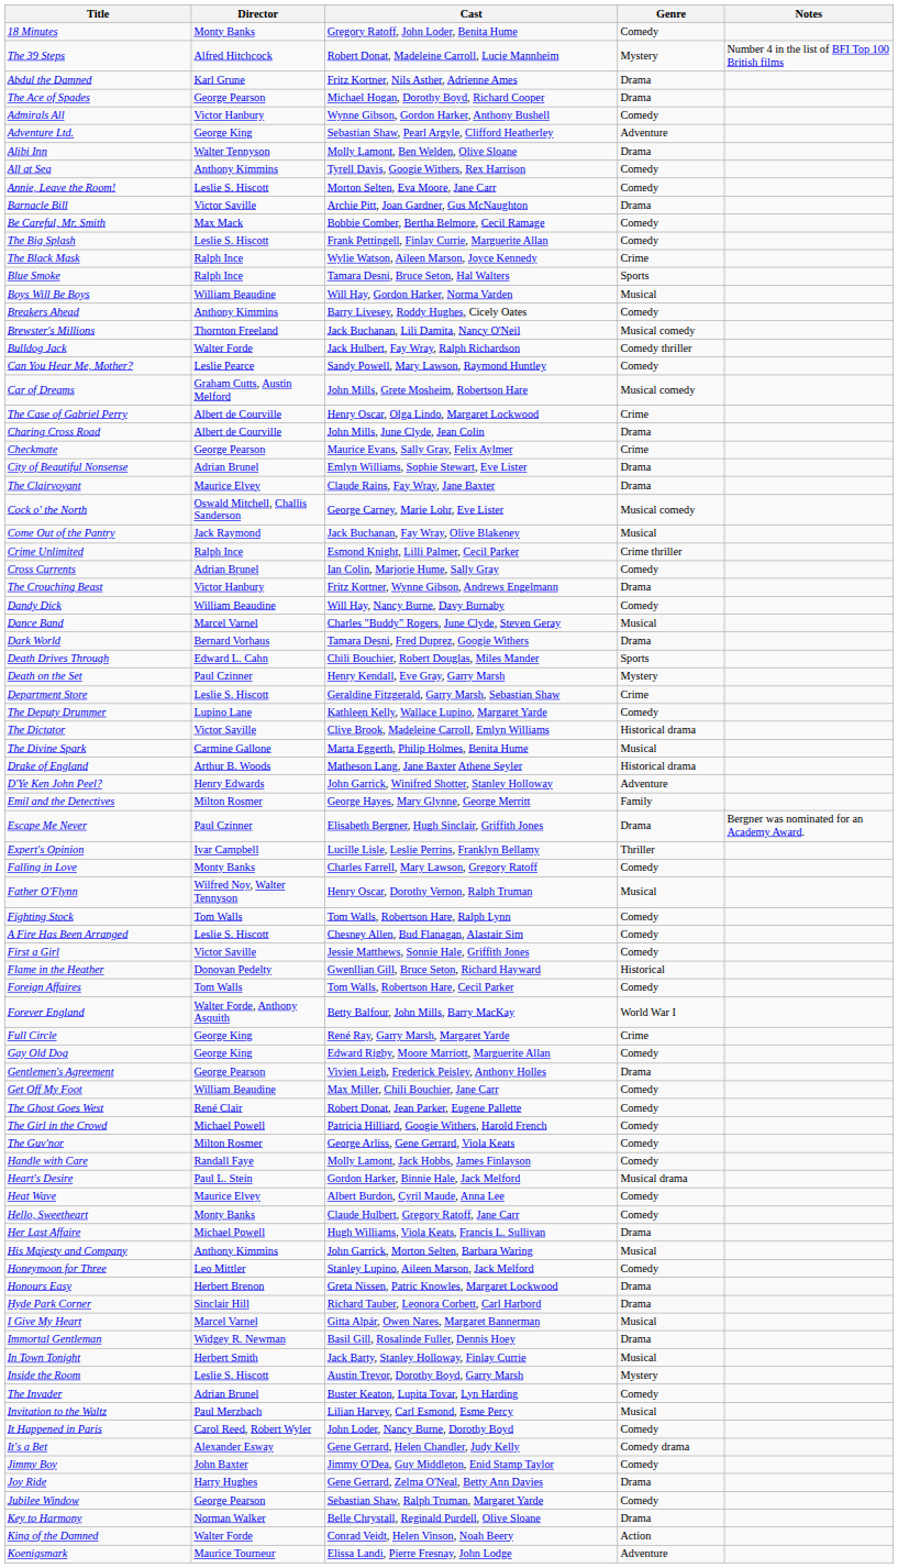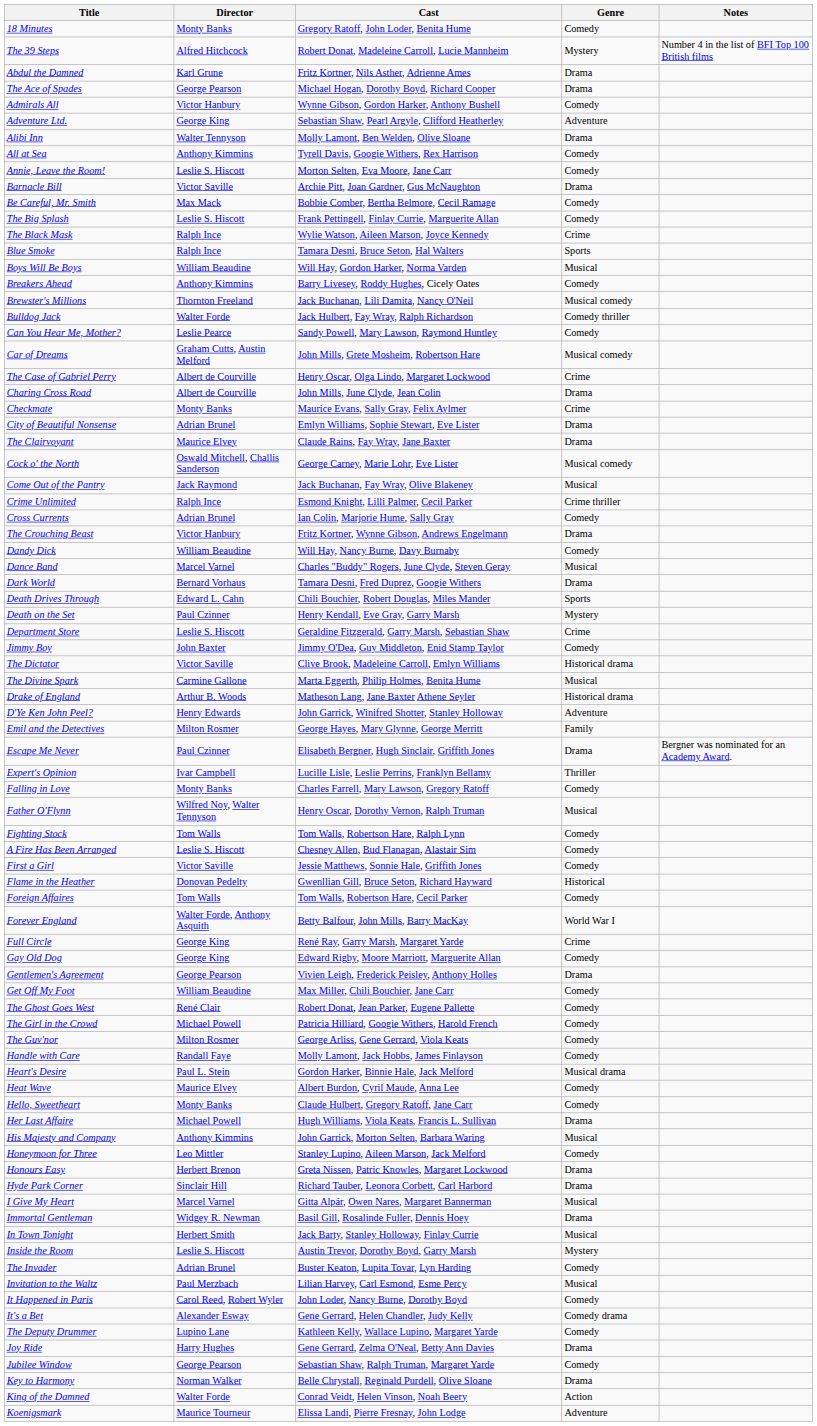 <table class="wikitable" style="width:100%;">
 <tr>
 <th style="width:21%;">Title</th>
 <th style="width:15%;">Director</th>
 <th style="width:33%;">Cast</th>
 <th style="width:12%;">Genre</th>
 <th style="width:19%;">Notes</th>
 </tr>
 <tr>
 <td><em><a href='#'>18 Minutes</a></em></td>
 <td><a href='#'>Monty Banks</a></td>
 <td><a href='#'>Gregory Ratoff</a>, <a href='#'>John Loder</a>, <a href='#'>Benita Hume</a></td>
 <td>Comedy</td>
 <td></td>
 </tr>
 <tr>
 <td><em><a href='#'>The 39 Steps</a></em></td>
 <td><a href='#'>Alfred Hitchcock</a></td>
 <td><a href='#'>Robert Donat</a>, <a href='#'>Madeleine Carroll</a>, <a href='#'>Lucie Mannheim</a></td>
 <td>Mystery</td>
 <td>Number 4 in the list of <a href='#'>BFI Top 100 British films</a></td>
 </tr>
 <tr>
 <td><em><a href='#'>Abdul the Damned</a></em></td>
 <td><a href='#'>Karl Grune</a></td>
 <td><a href='#'>Fritz Kortner</a>, <a href='#'>Nils Asther</a>, <a href='#'>Adrienne Ames</a></td>
 <td>Drama</td>
 <td></td>
 </tr>
 <tr>
 <td><em><a href='#'>The Ace of Spades</a></em></td>
 <td><a href='#'>George Pearson</a></td>
 <td><a href='#'>Michael Hogan</a>, <a href='#'>Dorothy Boyd</a>, <a href='#'>Richard Cooper</a></td>
 <td>Drama</td>
 <td></td>
 </tr>
 <tr>
 <td><em><a href='#'>Admirals All</a></em></td>
 <td><a href='#'>Victor Hanbury</a></td>
 <td><a href='#'>Wynne Gibson</a>, <a href='#'>Gordon Harker</a>, <a href='#'>Anthony Bushell</a></td>
 <td>Comedy</td>
 <td></td>
 </tr>
 <tr>
 <td><em><a href='#'>Adventure Ltd.</a></em></td>
 <td><a href='#'>George King</a></td>
 <td><a href='#'>Sebastian Shaw</a>, <a href='#'>Pearl Argyle</a>, <a href='#'>Clifford Heatherley</a></td>
 <td>Adventure</td>
 <td></td>
 </tr>
 <tr>
 <td><em><a href='#'>Alibi Inn</a></em></td>
 <td><a href='#'>Walter Tennyson</a></td>
 <td><a href='#'>Molly Lamont</a>, <a href='#'>Ben Welden</a>, <a href='#'>Olive Sloane</a></td>
 <td>Drama</td>
 <td></td>
 </tr>
 <tr>
 <td><em><a href='#'>All at Sea</a></em></td>
 <td><a href='#'>Anthony Kimmins</a></td>
 <td><a href='#'>Tyrell Davis</a>, <a href='#'>Googie Withers</a>, <a href='#'>Rex Harrison</a></td>
 <td>Comedy</td>
 <td></td>
 </tr>
 <tr>
 <td><em><a href='#'>Annie, Leave the Room!</a></em></td>
 <td><a href='#'>Leslie S. Hiscott</a></td>
 <td><a href='#'>Morton Selten</a>, <a href='#'>Eva Moore</a>, <a href='#'>Jane Carr</a></td>
 <td>Comedy</td>
 <td></td>
 </tr>
 <tr>
 <td><em><a href='#'>Barnacle Bill</a></em></td>
 <td><a href='#'>Victor Saville</a></td>
 <td><a href='#'>Archie Pitt</a>, <a href='#'>Joan Gardner</a>, <a href='#'>Gus McNaughton</a></td>
 <td>Drama</td>
 <td></td>
 </tr>
 <tr>
 <td><em><a href='#'>Be Careful, Mr. Smith</a></em></td>
 <td><a href='#'>Max Mack</a></td>
 <td><a href='#'>Bobbie Comber</a>, <a href='#'>Bertha Belmore</a>, <a href='#'>Cecil Ramage</a></td>
 <td>Comedy</td>
 <td></td>
 </tr>
 <tr>
 <td><em><a href='#'>The Big Splash</a></em></td>
 <td><a href='#'>Leslie S. Hiscott</a></td>
 <td><a href='#'>Frank Pettingell</a>, <a href='#'>Finlay Currie</a>, <a href='#'>Marguerite Allan</a></td>
 <td>Comedy</td>
 <td></td>
 </tr>
 <tr>
 <td><em><a href='#'>The Black Mask</a></em></td>
 <td><a href='#'>Ralph Ince</a></td>
 <td><a href='#'>Wylie Watson</a>, <a href='#'>Aileen Marson</a>, <a href='#'>Joyce Kennedy</a></td>
 <td>Crime</td>
 <td></td>
 </tr>
 <tr>
 <td><em><a href='#'>Blue Smoke</a></em></td>
 <td><a href='#'>Ralph Ince</a></td>
 <td><a href='#'>Tamara Desni</a>, <a href='#'>Bruce Seton</a>, <a href='#'>Hal Walters</a></td>
 <td>Sports</td>
 <td></td>
 </tr>
 <tr>
 <td><em><a href='#'>Boys Will Be Boys</a></em></td>
 <td><a href='#'>William Beaudine</a></td>
 <td><a href='#'>Will Hay</a>, <a href='#'>Gordon Harker</a>, <a href='#'>Norma Varden</a></td>
 <td>Musical</td>
 <td></td>
 </tr>
 <tr>
 <td><em><a href='#'>Breakers Ahead</a></em></td>
 <td><a href='#'>Anthony Kimmins</a></td>
 <td><a href='#'>Barry Livesey</a>, <a href='#'>Roddy Hughes</a>, Cicely Oates</td>
 <td>Comedy</td>
 <td></td>
 </tr>
 <tr>
 <td><em><a href='#'>Brewster's Millions</a></em></td>
 <td><a href='#'>Thornton Freeland</a></td>
 <td><a href='#'>Jack Buchanan</a>, <a href='#'>Lili Damita</a>, <a href='#'>Nancy O'Neil</a></td>
 <td>Musical comedy</td>
 <td></td>
 </tr>
 <tr>
 <td><em><a href='#'>Bulldog Jack</a></em></td>
 <td><a href='#'>Walter Forde</a></td>
 <td><a href='#'>Jack Hulbert</a>, <a href='#'>Fay Wray</a>, <a href='#'>Ralph Richardson</a></td>
 <td>Comedy thriller</td>
 <td></td>
 </tr>
 <tr>
 <td><em><a href='#'>Can You Hear Me, Mother?</a></em></td>
 <td><a href='#'>Leslie Pearce</a></td>
 <td><a href='#'>Sandy Powell</a>, <a href='#'>Mary Lawson</a>, <a href='#'>Raymond Huntley</a></td>
 <td>Comedy</td>
 <td></td>
 </tr>
 <tr>
 <td><em><a href='#'>Car of Dreams</a></em></td>
 <td><a href='#'>Graham Cutts</a>, <a href='#'>Austin Melford</a></td>
 <td><a href='#'>John Mills</a>, <a href='#'>Grete Mosheim</a>, <a href='#'>Robertson Hare</a></td>
 <td>Musical comedy</td>
 <td></td>
 </tr>
 <tr>
 <td><em><a href='#'>The Case of Gabriel Perry</a></em></td>
 <td><a href='#'>Albert de Courville</a></td>
 <td><a href='#'>Henry Oscar</a>, <a href='#'>Olga Lindo</a>, <a href='#'>Margaret Lockwood</a></td>
 <td>Crime</td>
 <td></td>
 </tr>
 <tr>
 <td><em><a href='#'>Charing Cross Road</a></em></td>
 <td><a href='#'>Albert de Courville</a></td>
 <td><a href='#'>John Mills</a>, <a href='#'>June Clyde</a>, <a href='#'>Jean Colin</a></td>
 <td>Drama</td>
 <td></td>
 </tr>
 <tr>
 <td><em><a href='#'>Checkmate</a></em></td>
-<td><a href='#'>George Pearson</a></td>
+<td><a href='#'>Monty Banks</a></td>
 <td><a href='#'>Maurice Evans</a>, <a href='#'>Sally Gray</a>, <a href='#'>Felix Aylmer</a></td>
 <td>Crime</td>
 <td></td>
 </tr>
 <tr>
 <td><em><a href='#'>City of Beautiful Nonsense</a></em></td>
 <td><a href='#'>Adrian Brunel</a></td>
 <td><a href='#'>Emlyn Williams</a>, <a href='#'>Sophie Stewart</a>, <a href='#'>Eve Lister</a></td>
 <td>Drama</td>
 <td></td>
 </tr>
 <tr>
 <td><em><a href='#'>The Clairvoyant</a></em></td>
 <td><a href='#'>Maurice Elvey</a></td>
 <td><a href='#'>Claude Rains</a>, <a href='#'>Fay Wray</a>, <a href='#'>Jane Baxter</a></td>
 <td>Drama</td>
 <td></td>
 </tr>
 <tr>
 <td><em><a href='#'>Cock o' the North</a></em></td>
 <td><a href='#'>Oswald Mitchell</a>, <a href='#'>Challis Sanderson</a></td>
 <td><a href='#'>George Carney</a>, <a href='#'>Marie Lohr</a>, <a href='#'>Eve Lister</a></td>
 <td>Musical comedy</td>
 <td></td>
 </tr>
 <tr>
 <td><em><a href='#'>Come Out of the Pantry</a></em></td>
 <td><a href='#'>Jack Raymond</a></td>
 <td><a href='#'>Jack Buchanan</a>, <a href='#'>Fay Wray</a>, <a href='#'>Olive Blakeney</a></td>
 <td>Musical</td>
 <td></td>
 </tr>
 <tr>
 <td><em><a href='#'>Crime Unlimited</a></em></td>
 <td><a href='#'>Ralph Ince</a></td>
 <td><a href='#'>Esmond Knight</a>, <a href='#'>Lilli Palmer</a>, <a href='#'>Cecil Parker</a></td>
 <td>Crime thriller</td>
 <td></td>
 </tr>
 <tr>
 <td><em><a href='#'>Cross Currents</a></em></td>
 <td><a href='#'>Adrian Brunel</a></td>
 <td><a href='#'>Ian Colin</a>, <a href='#'>Marjorie Hume</a>, <a href='#'>Sally Gray</a></td>
 <td>Comedy</td>
 <td></td>
 </tr>
 <tr>
 <td><em><a href='#'>The Crouching Beast</a></em></td>
 <td><a href='#'>Victor Hanbury</a></td>
 <td><a href='#'>Fritz Kortner</a>, <a href='#'>Wynne Gibson</a>, <a href='#'>Andrews Engelmann</a></td>
 <td>Drama</td>
 <td></td>
 </tr>
 <tr>
 <td><em><a href='#'>Dandy Dick</a></em></td>
 <td><a href='#'>William Beaudine</a></td>
 <td><a href='#'>Will Hay</a>, <a href='#'>Nancy Burne</a>, <a href='#'>Davy Burnaby</a></td>
 <td>Comedy</td>
 <td></td>
 </tr>
 <tr>
 <td><em><a href='#'>Dance Band</a></em></td>
 <td><a href='#'>Marcel Varnel</a></td>
 <td><a href='#'>Charles "Buddy" Rogers</a>, <a href='#'>June Clyde</a>, <a href='#'>Steven Geray</a></td>
 <td>Musical</td>
 <td></td>
 </tr>
 <tr>
 <td><em><a href='#'>Dark World</a></em></td>
 <td><a href='#'>Bernard Vorhaus</a></td>
 <td><a href='#'>Tamara Desni</a>, <a href='#'>Fred Duprez</a>, <a href='#'>Googie Withers</a></td>
 <td>Drama</td>
 <td></td>
 </tr>
 <tr>
 <td><em><a href='#'>Death Drives Through</a></em></td>
 <td><a href='#'>Edward L. Cahn</a></td>
 <td><a href='#'>Chili Bouchier</a>, <a href='#'>Robert Douglas</a>, <a href='#'>Miles Mander</a></td>
 <td>Sports</td>
 <td></td>
 </tr>
 <tr>
 <td><em><a href='#'>Death on the Set</a></em></td>
 <td><a href='#'>Paul Czinner</a></td>
 <td><a href='#'>Henry Kendall</a>, <a href='#'>Eve Gray</a>, <a href='#'>Garry Marsh</a></td>
 <td>Mystery</td>
 <td></td>
 </tr>
 <tr>
 <td><em><a href='#'>Department Store</a></em></td>
 <td><a href='#'>Leslie S. Hiscott</a></td>
 <td><a href='#'>Geraldine Fitzgerald</a>, <a href='#'>Garry Marsh</a>, <a href='#'>Sebastian Shaw</a></td>
 <td>Crime</td>
 <td></td>
 </tr>
 <tr>
-<td><em><a href='#'>The Deputy Drummer</a></em></td>
-<td><a href='#'>Lupino Lane</a></td>
-<td><a href='#'>Kathleen Kelly</a>, <a href='#'>Wallace Lupino</a>, <a href='#'>Margaret Yarde</a></td>
+<td><em><a href='#'>Jimmy Boy</a></em></td>
+<td><a href='#'>John Baxter</a></td>
+<td><a href='#'>Jimmy O'Dea</a>, <a href='#'>Guy Middleton</a>, <a href='#'>Enid Stamp Taylor</a></td>
 <td>Comedy</td>
 <td></td>
 </tr>
 <tr>
 <td><em><a href='#'>The Dictator</a></em></td>
 <td><a href='#'>Victor Saville</a></td>
 <td><a href='#'>Clive Brook</a>, <a href='#'>Madeleine Carroll</a>, <a href='#'>Emlyn Williams</a></td>
 <td>Historical drama</td>
 <td></td>
 </tr>
 <tr>
 <td><em><a href='#'>The Divine Spark</a></em></td>
 <td><a href='#'>Carmine Gallone</a></td>
 <td><a href='#'>Marta Eggerth</a>, <a href='#'>Philip Holmes</a>, <a href='#'>Benita Hume</a></td>
 <td>Musical</td>
 <td></td>
 </tr>
 <tr>
 <td><em><a href='#'>Drake of England</a></em></td>
 <td><a href='#'>Arthur B. Woods</a></td>
 <td><a href='#'>Matheson Lang</a>, <a href='#'>Jane Baxter</a> <a href='#'>Athene Seyler</a></td>
 <td>Historical drama</td>
 <td></td>
 </tr>
 <tr>
 <td><em><a href='#'>D'Ye Ken John Peel?</a></em></td>
 <td><a href='#'>Henry Edwards</a></td>
 <td><a href='#'>John Garrick</a>, <a href='#'>Winifred Shotter</a>, <a href='#'>Stanley Holloway</a></td>
 <td>Adventure</td>
 <td></td>
 </tr>
 <tr>
 <td><em><a href='#'>Emil and the Detectives</a></em></td>
 <td><a href='#'>Milton Rosmer</a></td>
 <td><a href='#'>George Hayes</a>, <a href='#'>Mary Glynne</a>, <a href='#'>George Merritt</a></td>
 <td>Family</td>
 <td></td>
 </tr>
 <tr>
 <td><em><a href='#'>Escape Me Never</a></em></td>
 <td><a href='#'>Paul Czinner</a></td>
 <td><a href='#'>Elisabeth Bergner</a>, <a href='#'>Hugh Sinclair</a>, <a href='#'>Griffith Jones</a></td>
 <td>Drama</td>
 <td>Bergner was nominated for an <a href='#'>Academy Award</a>.</td>
 </tr>
 <tr>
 <td><em><a href='#'>Expert's Opinion</a></em></td>
 <td><a href='#'>Ivar Campbell</a></td>
 <td><a href='#'>Lucille Lisle</a>, <a href='#'>Leslie Perrins</a>, <a href='#'>Franklyn Bellamy</a></td>
 <td>Thriller</td>
 <td></td>
 </tr>
 <tr>
 <td><em><a href='#'>Falling in Love</a></em></td>
 <td><a href='#'>Monty Banks</a></td>
 <td><a href='#'>Charles Farrell</a>, <a href='#'>Mary Lawson</a>, <a href='#'>Gregory Ratoff</a></td>
 <td>Comedy</td>
 <td></td>
 </tr>
 <tr>
 <td><em><a href='#'>Father O'Flynn</a></em></td>
 <td><a href='#'>Wilfred Noy</a>, <a href='#'>Walter Tennyson</a></td>
 <td><a href='#'>Henry Oscar</a>, <a href='#'>Dorothy Vernon</a>, <a href='#'>Ralph Truman</a></td>
 <td>Musical</td>
 <td></td>
 </tr>
 <tr>
 <td><em><a href='#'>Fighting Stock</a></em></td>
 <td><a href='#'>Tom Walls</a></td>
 <td><a href='#'>Tom Walls</a>, <a href='#'>Robertson Hare</a>, <a href='#'>Ralph Lynn</a></td>
 <td>Comedy</td>
 <td></td>
 </tr>
 <tr>
 <td><em><a href='#'>A Fire Has Been Arranged</a></em></td>
 <td><a href='#'>Leslie S. Hiscott</a></td>
 <td><a href='#'>Chesney Allen</a>, <a href='#'>Bud Flanagan</a>, <a href='#'>Alastair Sim</a></td>
 <td>Comedy</td>
 <td></td>
 </tr>
 <tr>
 <td><em><a href='#'>First a Girl</a></em></td>
 <td><a href='#'>Victor Saville</a></td>
 <td><a href='#'>Jessie Matthews</a>, <a href='#'>Sonnie Hale</a>, <a href='#'>Griffith Jones</a></td>
 <td>Comedy</td>
 <td></td>
 </tr>
 <tr>
 <td><em><a href='#'>Flame in the Heather</a></em></td>
 <td><a href='#'>Donovan Pedelty</a></td>
 <td><a href='#'>Gwenllian Gill</a>, <a href='#'>Bruce Seton</a>, <a href='#'>Richard Hayward</a></td>
 <td>Historical</td>
 <td></td>
 </tr>
 <tr>
 <td><em><a href='#'>Foreign Affaires</a></em></td>
 <td><a href='#'>Tom Walls</a></td>
 <td><a href='#'>Tom Walls</a>, <a href='#'>Robertson Hare</a>, <a href='#'>Cecil Parker</a></td>
 <td>Comedy</td>
 <td></td>
 </tr>
 <tr>
 <td><em><a href='#'>Forever England</a></em></td>
 <td><a href='#'>Walter Forde</a>, <a href='#'>Anthony Asquith</a></td>
 <td><a href='#'>Betty Balfour</a>, <a href='#'>John Mills</a>, <a href='#'>Barry MacKay</a></td>
 <td>World War I</td>
 <td></td>
 </tr>
 <tr>
 <td><em><a href='#'>Full Circle</a></em></td>
 <td><a href='#'>George King</a></td>
 <td><a href='#'>René Ray</a>, <a href='#'>Garry Marsh</a>, <a href='#'>Margaret Yarde</a></td>
 <td>Crime</td>
 <td></td>
 </tr>
 <tr>
 <td><em><a href='#'>Gay Old Dog</a></em></td>
 <td><a href='#'>George King</a></td>
 <td><a href='#'>Edward Rigby</a>, <a href='#'>Moore Marriott</a>, <a href='#'>Marguerite Allan</a></td>
 <td>Comedy</td>
 <td></td>
 </tr>
 <tr>
 <td><em><a href='#'>Gentlemen's Agreement</a></em></td>
 <td><a href='#'>George Pearson</a></td>
 <td><a href='#'>Vivien Leigh</a>, <a href='#'>Frederick Peisley</a>, <a href='#'>Anthony Holles</a></td>
 <td>Drama</td>
 <td></td>
 </tr>
 <tr>
 <td><em><a href='#'>Get Off My Foot</a></em></td>
 <td><a href='#'>William Beaudine</a></td>
 <td><a href='#'>Max Miller</a>, <a href='#'>Chili Bouchier</a>, <a href='#'>Jane Carr</a></td>
 <td>Comedy</td>
 <td></td>
 </tr>
 <tr>
 <td><em><a href='#'>The Ghost Goes West</a></em></td>
 <td><a href='#'>René Clair</a></td>
 <td><a href='#'>Robert Donat</a>, <a href='#'>Jean Parker</a>, <a href='#'>Eugene Pallette</a></td>
 <td>Comedy</td>
 <td></td>
 </tr>
 <tr>
 <td><em><a href='#'>The Girl in the Crowd</a></em></td>
 <td><a href='#'>Michael Powell</a></td>
 <td><a href='#'>Patricia Hilliard</a>, <a href='#'>Googie Withers</a>, <a href='#'>Harold French</a></td>
 <td>Comedy</td>
 <td></td>
 </tr>
 <tr>
 <td><em><a href='#'>The Guv'nor</a></em></td>
 <td><a href='#'>Milton Rosmer</a></td>
 <td><a href='#'>George Arliss</a>, <a href='#'>Gene Gerrard</a>, <a href='#'>Viola Keats</a></td>
 <td>Comedy</td>
 <td></td>
 </tr>
 <tr>
 <td><em><a href='#'>Handle with Care</a></em></td>
 <td><a href='#'>Randall Faye</a></td>
 <td><a href='#'>Molly Lamont</a>, <a href='#'>Jack Hobbs</a>, <a href='#'>James Finlayson</a></td>
 <td>Comedy</td>
 <td></td>
 </tr>
 <tr>
 <td><em><a href='#'>Heart's Desire</a></em></td>
 <td><a href='#'>Paul L. Stein</a></td>
 <td><a href='#'>Gordon Harker</a>, <a href='#'>Binnie Hale</a>, <a href='#'>Jack Melford</a></td>
 <td>Musical drama</td>
 <td></td>
 </tr>
 <tr>
 <td><em><a href='#'>Heat Wave</a></em></td>
 <td><a href='#'>Maurice Elvey</a></td>
 <td><a href='#'>Albert Burdon</a>, <a href='#'>Cyril Maude</a>, <a href='#'>Anna Lee</a></td>
 <td>Comedy</td>
 <td></td>
 </tr>
 <tr>
 <td><em><a href='#'>Hello, Sweetheart</a></em></td>
 <td><a href='#'>Monty Banks</a></td>
 <td><a href='#'>Claude Hulbert</a>, <a href='#'>Gregory Ratoff</a>, <a href='#'>Jane Carr</a></td>
 <td>Comedy</td>
 <td></td>
 </tr>
 <tr>
 <td><em><a href='#'>Her Last Affaire</a></em></td>
 <td><a href='#'>Michael Powell</a></td>
 <td><a href='#'>Hugh Williams</a>, <a href='#'>Viola Keats</a>, <a href='#'>Francis L. Sullivan</a></td>
 <td>Drama</td>
 <td></td>
 </tr>
 <tr>
 <td><em><a href='#'>His Majesty and Company</a></em></td>
 <td><a href='#'>Anthony Kimmins</a></td>
 <td><a href='#'>John Garrick</a>, <a href='#'>Morton Selten</a>, <a href='#'>Barbara Waring</a></td>
 <td>Musical</td>
 <td></td>
 </tr>
 <tr>
 <td><em><a href='#'>Honeymoon for Three</a></em></td>
 <td><a href='#'>Leo Mittler</a></td>
 <td><a href='#'>Stanley Lupino</a>, <a href='#'>Aileen Marson</a>, <a href='#'>Jack Melford</a></td>
 <td>Comedy</td>
 <td></td>
 </tr>
 <tr>
 <td><em><a href='#'>Honours Easy</a></em></td>
 <td><a href='#'>Herbert Brenon</a></td>
 <td><a href='#'>Greta Nissen</a>, <a href='#'>Patric Knowles</a>, <a href='#'>Margaret Lockwood</a></td>
 <td>Drama</td>
 <td></td>
 </tr>
 <tr>
 <td><em><a href='#'>Hyde Park Corner</a></em></td>
 <td><a href='#'>Sinclair Hill</a></td>
 <td><a href='#'>Richard Tauber</a>, <a href='#'>Leonora Corbett</a>, <a href='#'>Carl Harbord</a></td>
 <td>Drama</td>
 <td></td>
 </tr>
 <tr>
 <td><em><a href='#'>I Give My Heart</a></em></td>
 <td><a href='#'>Marcel Varnel</a></td>
 <td><a href='#'>Gitta Alpár</a>, <a href='#'>Owen Nares</a>, <a href='#'>Margaret Bannerman</a></td>
 <td>Musical</td>
 <td></td>
 </tr>
 <tr>
 <td><em><a href='#'>Immortal Gentleman</a></em></td>
 <td><a href='#'>Widgey R. Newman</a></td>
 <td><a href='#'>Basil Gill</a>, <a href='#'>Rosalinde Fuller</a>, <a href='#'>Dennis Hoey</a></td>
 <td>Drama</td>
 <td></td>
 </tr>
 <tr>
 <td><em><a href='#'>In Town Tonight</a></em></td>
 <td><a href='#'>Herbert Smith</a></td>
 <td><a href='#'>Jack Barty</a>, <a href='#'>Stanley Holloway</a>, <a href='#'>Finlay Currie</a></td>
 <td>Musical</td>
 <td></td>
 </tr>
 <tr>
 <td><em><a href='#'>Inside the Room</a></em></td>
 <td><a href='#'>Leslie S. Hiscott</a></td>
 <td><a href='#'>Austin Trevor</a>, <a href='#'>Dorothy Boyd</a>, <a href='#'>Garry Marsh</a></td>
 <td>Mystery</td>
 <td></td>
 </tr>
 <tr>
 <td><em><a href='#'>The Invader</a></em></td>
 <td><a href='#'>Adrian Brunel</a></td>
 <td><a href='#'>Buster Keaton</a>, <a href='#'>Lupita Tovar</a>, <a href='#'>Lyn Harding</a></td>
 <td>Comedy</td>
 <td></td>
 </tr>
 <tr>
 <td><em><a href='#'>Invitation to the Waltz</a></em></td>
 <td><a href='#'>Paul Merzbach</a></td>
 <td><a href='#'>Lilian Harvey</a>, <a href='#'>Carl Esmond</a>, <a href='#'>Esme Percy</a></td>
 <td>Musical</td>
 <td></td>
 </tr>
 <tr>
 <td><em><a href='#'>It Happened in Paris</a></em></td>
 <td><a href='#'>Carol Reed</a>, <a href='#'>Robert Wyler</a></td>
 <td><a href='#'>John Loder</a>, <a href='#'>Nancy Burne</a>, <a href='#'>Dorothy Boyd</a></td>
 <td>Comedy</td>
 <td></td>
 </tr>
 <tr>
 <td><em><a href='#'>It's a Bet</a></em></td>
 <td><a href='#'>Alexander Esway</a></td>
 <td><a href='#'>Gene Gerrard</a>, <a href='#'>Helen Chandler</a>, <a href='#'>Judy Kelly</a></td>
 <td>Comedy drama</td>
 <td></td>
 </tr>
 <tr>
-<td><em><a href='#'>Jimmy Boy</a></em></td>
-<td><a href='#'>John Baxter</a></td>
-<td><a href='#'>Jimmy O'Dea</a>, <a href='#'>Guy Middleton</a>, <a href='#'>Enid Stamp Taylor</a></td>
+<td><em><a href='#'>The Deputy Drummer</a></em></td>
+<td><a href='#'>Lupino Lane</a></td>
+<td><a href='#'>Kathleen Kelly</a>, <a href='#'>Wallace Lupino</a>, <a href='#'>Margaret Yarde</a></td>
 <td>Comedy</td>
 <td></td>
 </tr>
 <tr>
 <td><em><a href='#'>Joy Ride</a></em></td>
 <td><a href='#'>Harry Hughes</a></td>
 <td><a href='#'>Gene Gerrard</a>, <a href='#'>Zelma O'Neal</a>, <a href='#'>Betty Ann Davies</a></td>
 <td>Drama</td>
 <td></td>
 </tr>
 <tr>
 <td><em><a href='#'>Jubilee Window</a></em></td>
 <td><a href='#'>George Pearson</a></td>
 <td><a href='#'>Sebastian Shaw</a>, <a href='#'>Ralph Truman</a>, <a href='#'>Margaret Yarde</a></td>
 <td>Comedy</td>
 <td></td>
 </tr>
 <tr>
 <td><em><a href='#'>Key to Harmony</a></em></td>
 <td><a href='#'>Norman Walker</a></td>
 <td><a href='#'>Belle Chrystall</a>, <a href='#'>Reginald Purdell</a>, <a href='#'>Olive Sloane</a></td>
 <td>Drama</td>
 <td></td>
 </tr>
 <tr>
 <td><em><a href='#'>King of the Damned</a></em></td>
 <td><a href='#'>Walter Forde</a></td>
 <td><a href='#'>Conrad Veidt</a>, <a href='#'>Helen Vinson</a>, <a href='#'>Noah Beery</a></td>
 <td>Action</td>
 <td></td>
 </tr>
 <tr>
 <td><em><a href='#'>Koenigsmark</a></em></td>
 <td><a href='#'>Maurice Tourneur</a></td>
 <td><a href='#'>Elissa Landi</a>, <a href='#'>Pierre Fresnay</a>, <a href='#'>John Lodge</a></td>
 <td>Adventure</td>
 <td></td>
 </tr>
 </table>
